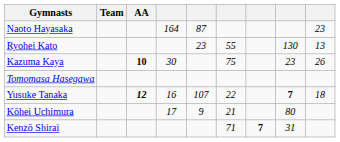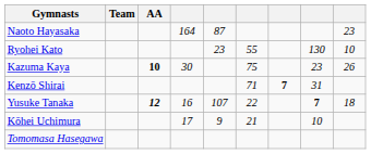 <table class="wikitable sortable collapsible autocollapse plainrowheaders" style="text-align:center; font-size:95%;">
 <tr>
 <th width=28% class=unsortable>Gymnasts</th>
 <th width=9% class=unsortable>Team</th>
 <th width=9% class=unsortable>AA</th>
 <th width=9% class=unsortable></th>
 <th width=9% class=unsortable></th>
 <th width=9% class=unsortable></th>
 <th width=9% class=unsortable></th>
 <th width=9% class=unsortable></th>
 <th width=9% class=unsortable></th>
 </tr>
 <tr>
 <td align=left><a href='#'>Naoto Hayasaka</a></td>
 <td></td>
 <td></td>
 <td><em>164</em></td>
 <td><em>87</em></td>
 <td></td>
 <td></td>
 <td></td>
 <td><em>23</em></td>
 </tr>
 <tr>
 <td align=left><a href='#'>Ryohei Kato</a></td>
 <td></td>
 <td></td>
 <td></td>
 <td><em>23</em></td>
 <td><em>55</em></td>
 <td></td>
 <td><em>130</em></td>
-<td><em>13</em></td>
+<td><em>10</em></td>
 </tr>
 <tr>
 <td align=left><a href='#'>Kazuma Kaya</a></td>
 <td></td>
 <td><strong>10</strong></td>
 <td><em>30</em></td>
 <td></td>
 <td><em>75</em></td>
 <td></td>
 <td><em>23</em></td>
 <td><em>26</em></td>
 </tr>
 <tr>
-<td align=left><em><a href='#'>Tomomasa Hasegawa</a></em></td>
+<td align=left><a href='#'>Kenzō Shirai</a></td>
 <td></td>
 <td></td>
 <td></td>
 <td></td>
-<td></td>
-<td></td>
-<td></td>
+<td><em>71</em></td>
+<td><strong>7</strong></td>
+<td><em>31</em></td>
 <td></td>
 </tr>
 <tr>
 <td align=left><a href='#'>Yusuke Tanaka</a></td>
 <td></td>
 <td><strong><em>12</em></strong></td>
 <td><em>16</em></td>
 <td><em>107</em></td>
 <td><em>22</em></td>
 <td></td>
 <td><strong>7</strong></td>
 <td><em>18</em></td>
 </tr>
 <tr>
 <td align=left><a href='#'>Kōhei Uchimura</a></td>
 <td></td>
 <td></td>
 <td><em>17</em></td>
 <td><em>9</em></td>
 <td><em>21</em></td>
 <td></td>
-<td><em>80</em></td>
+<td><em>10</em></td>
 <td></td>
 </tr>
 <tr>
-<td align=left><a href='#'>Kenzō Shirai</a></td>
+<td align=left><em><a href='#'>Tomomasa Hasegawa</a></em></td>
 <td></td>
 <td></td>
 <td></td>
 <td></td>
-<td><em>71</em></td>
-<td><strong>7</strong></td>
-<td><em>31</em></td>
+<td></td>
+<td></td>
+<td></td>
 <td></td>
 </tr>
 </table>
